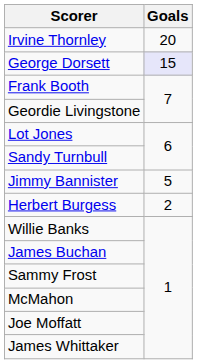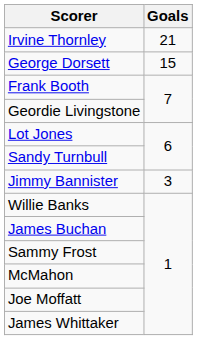 <table class="wikitable">
 <tr>
 <th>Scorer</th>
 <th>Goals</th>
 </tr>
 <tr>
 <td> <a href='#'>Irvine Thornley</a></td>
-<td align=center>20</td>
+<td align=center>21</td>
 </tr>
 <tr>
 <td> <a href='#'>George Dorsett</a></td>
-<td align=center style="background: lavender;">15</td>
+<td align=center>15</td>
 </tr>
 <tr>
 <td> <a href='#'>Frank Booth</a></td>
 <td rowspan="2" align=center>7</td>
 </tr>
 <tr>
 <td>Geordie Livingstone</td>
 </tr>
 <tr>
 <td> <a href='#'>Lot Jones</a></td>
 <td rowspan="2" align=center>6</td>
 </tr>
 <tr>
 <td> <a href='#'>Sandy Turnbull</a></td>
 </tr>
 <tr>
 <td> <a href='#'>Jimmy Bannister</a></td>
-<td align=center>5</td>
-</tr>
-<tr>
-<td> <a href='#'>Herbert Burgess</a></td>
-<td align=center>2</td>
+<td align=center>3</td>
 </tr>
 <tr>
 <td>Willie Banks</td>
 <td rowspan="6" align=center>1</td>
 </tr>
 <tr>
 <td> <a href='#'>James Buchan</a></td>
 </tr>
 <tr>
 <td>Sammy Frost</td>
 </tr>
 <tr>
 <td>McMahon</td>
 </tr>
 <tr>
 <td>Joe Moffatt</td>
 </tr>
 <tr>
 <td>James Whittaker</td>
 </tr>
 </table>
